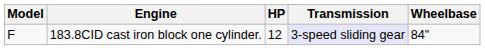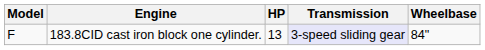 <table class="wikitable">
 <tr>
 <th>Model</th>
 <th>Engine</th>
 <th>HP</th>
 <th>Transmission</th>
 <th>Wheelbase</th>
 </tr>
 <tr>
 <td>F</td>
 <td>183.8CID cast iron block one cylinder.</td>
-<td>12</td>
+<td>13</td>
 <td style="background: lavender;">3-speed sliding gear</td>
 <td>84"</td>
 </tr>
 </table>
